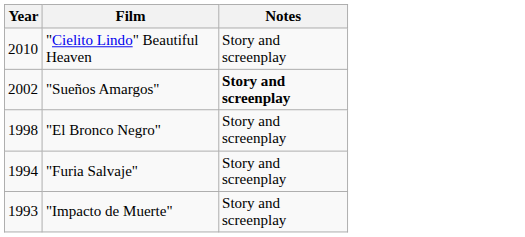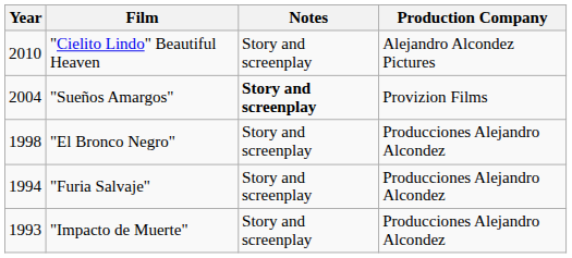 <table class="wikitable">
 <tr>
 <th style="width:33px;">Year</th>
 <th style="width:180px;">Film</th>
 <th style="width:130px;">Notes</th>
+<th style="width:175px;">Production Company</th>
 </tr>
 <tr>
 <td>2010</td>
 <td>"<a href='#'>Cielito Lindo</a>" Beautiful Heaven</td>
 <td>Story and screenplay</td>
+<td>Alejandro Alcondez Pictures</td>
 </tr>
 <tr>
-<td>2002</td>
+<td>2004</td>
 <td>"Sueños Amargos"</td>
 <td><strong>Story and screenplay</strong></td>
+<td>Provizion Films</td>
 </tr>
 <tr>
 <td>1998</td>
 <td>"El Bronco Negro"</td>
 <td>Story and screenplay</td>
+<td>Producciones Alejandro Alcondez</td>
 </tr>
 <tr>
 <td>1994</td>
 <td>"Furia Salvaje"</td>
 <td>Story and screenplay</td>
+<td>Producciones Alejandro Alcondez</td>
 </tr>
 <tr>
 <td>1993</td>
 <td>"Impacto de Muerte"</td>
 <td>Story and screenplay</td>
+<td>Producciones Alejandro Alcondez</td>
 </tr>
 </table>
